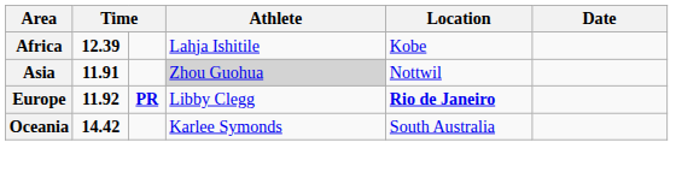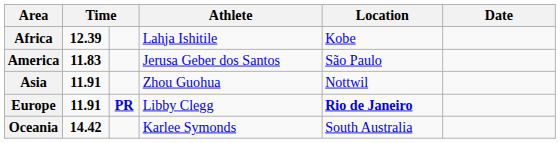 <table class="wikitable">
 <tr>
 <th width="45">Area</th>
 <th width="80" colspan="2">Time</th>
 <th width="200">Athlete</th>
 <th width="130">Location</th>
 <th width="120">Date</th>
 </tr>
 <tr>
 <th>Africa</th>
 <td align="center"><strong>12.39</strong></td>
 <td align="center"></td>
 <td> <a href='#'>Lahja Ishitile</a></td>
 <td> <a href='#'>Kobe</a></td>
 <td align="right"></td>
 </tr>
 <tr>
+<th>America</th>
+<td align="center"><strong>11.83</strong></td>
+<td align="center"><strong></strong></td>
+<td> <a href='#'>Jerusa Geber dos Santos</a></td>
+<td> <a href='#'>São Paulo</a></td>
+<td align="right"></td>
+</tr>
+<tr>
 <th>Asia</th>
 <td align="center"><strong>11.91</strong></td>
 <td align="center"></td>
-<td style="background: lightgrey;"> <a href='#'>Zhou Guohua</a></td>
+<td> <a href='#'>Zhou Guohua</a></td>
 <td> <a href='#'>Nottwil</a></td>
 <td align="right"></td>
 </tr>
 <tr>
 <th>Europe</th>
-<td align="center"><strong>11.92</strong></td>
+<td align="center"><strong>11.91</strong></td>
 <td align="center"><strong><a href='#'>PR</a></strong></td>
 <td> <a href='#'>Libby Clegg</a></td>
 <td><strong> <a href='#'>Rio de Janeiro</a></strong></td>
 <td align="right"></td>
 </tr>
 <tr>
 <th>Oceania</th>
 <td align="center"><strong>14.42</strong></td>
 <td align="center"></td>
 <td> <a href='#'>Karlee Symonds</a></td>
 <td> <a href='#'>South Australia</a></td>
 <td align="right"></td>
 </tr>
 </table>
